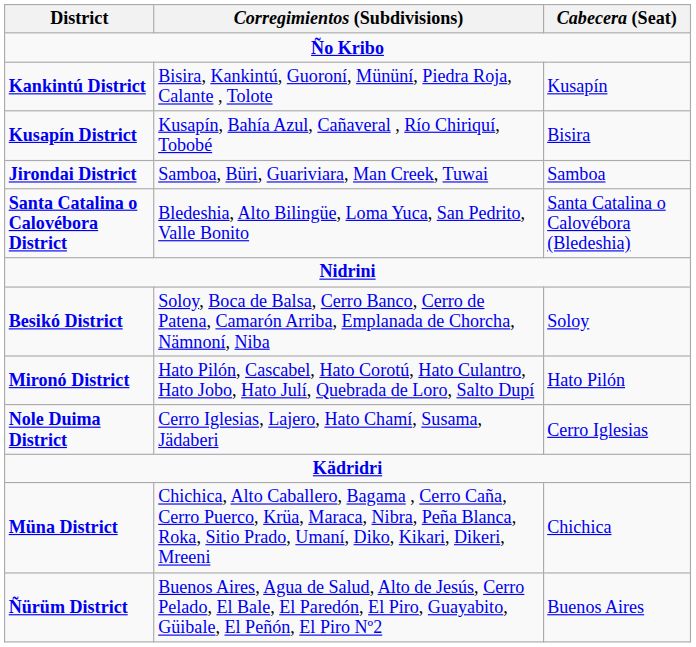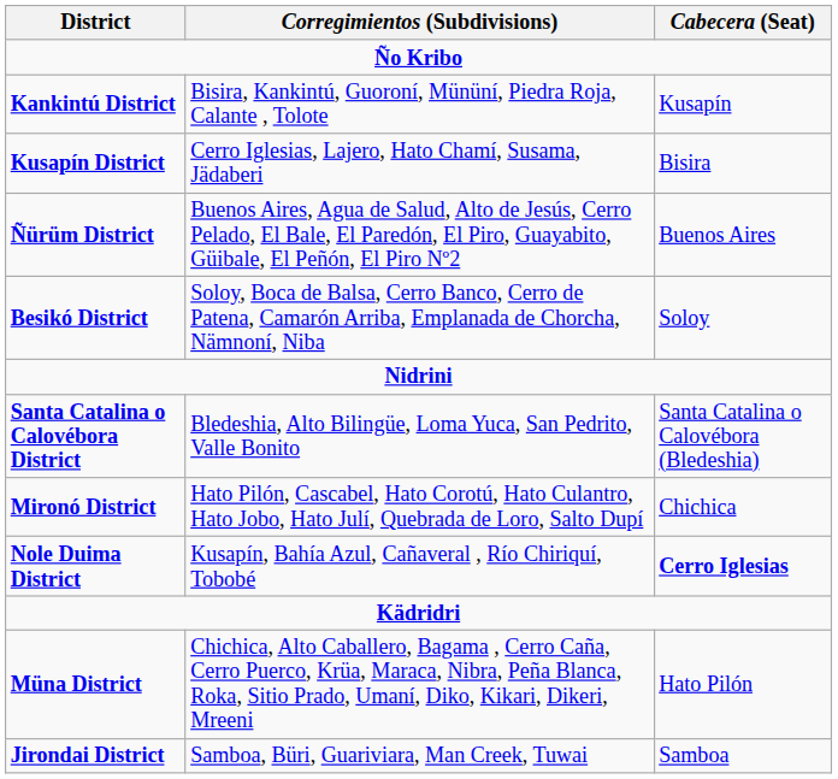 <table class="wikitable">
 <tr>
 <th>District</th>
 <th><em>Corregimientos</em> (Subdivisions)</th>
 <th><em>Cabecera</em> (Seat)</th>
 </tr>
 <tr>
 <td colspan=3 style="text-align:center;"><strong><a href='#'>Ño Kribo</a></strong></td>
 </tr>
 <tr>
 <td><strong><a href='#'>Kankintú District</a></strong></td>
 <td><a href='#'>Bisira</a>, <a href='#'>Kankintú</a>, <a href='#'>Guoroní</a>, <a href='#'>Mününí</a>, <a href='#'>Piedra Roja</a>, <a href='#'>Calante</a> , <a href='#'>Tolote</a> </td>
 <td><a href='#'>Kusapín</a></td>
 </tr>
 <tr>
 <td><strong><a href='#'>Kusapín District</a></strong></td>
-<td><a href='#'>Kusapín</a>, <a href='#'>Bahía Azul</a>, <a href='#'>Cañaveral</a> , <a href='#'>Río Chiriquí</a>, <a href='#'>Tobobé</a></td>
+<td><a href='#'>Cerro Iglesias</a>, <a href='#'>Lajero</a>, <a href='#'>Hato Chamí</a>, <a href='#'>Susama</a>, <a href='#'>Jädaberi</a></td>
 <td><a href='#'>Bisira</a></td>
 </tr>
 <tr>
-<td><strong><a href='#'>Jirondai District</a></strong></td>
-<td><a href='#'>Samboa</a>, <a href='#'>Büri</a>, <a href='#'>Guariviara</a>, <a href='#'>Man Creek</a>, <a href='#'>Tuwai</a></td>
-<td><a href='#'>Samboa</a></td>
+<td><strong><a href='#'>Ñürüm District</a></strong></td>
+<td><a href='#'>Buenos Aires</a>, <a href='#'>Agua de Salud</a>, <a href='#'>Alto de Jesús</a>, <a href='#'>Cerro Pelado</a>, <a href='#'>El Bale</a>, <a href='#'>El Paredón</a>, <a href='#'>El Piro</a>, <a href='#'>Guayabito</a>, <a href='#'>Güibale</a>, <a href='#'>El Peñón</a>, <a href='#'>El Piro Nº2</a></td>
+<td><a href='#'>Buenos Aires</a></td>
+</tr>
+<tr>
+<td><strong><a href='#'>Besikó District</a></strong></td>
+<td><a href='#'>Soloy</a>, <a href='#'>Boca de Balsa</a>, <a href='#'>Cerro Banco</a>, <a href='#'>Cerro de Patena</a>, <a href='#'>Camarón Arriba</a>, <a href='#'>Emplanada de Chorcha</a>, <a href='#'>Nämnoní</a>, <a href='#'>Niba</a></td>
+<td><a href='#'>Soloy</a></td>
+</tr>
+<tr>
+<td colspan=3 style="text-align:center;"><strong><a href='#'>Nidrini</a></strong></td>
 </tr>
 <tr>
 <td><strong><a href='#'>Santa Catalina o Calovébora District</a></strong></td>
 <td><a href='#'>Bledeshia</a>, <a href='#'>Alto Bilingüe</a>, <a href='#'>Loma Yuca</a>, <a href='#'>San Pedrito</a>, <a href='#'>Valle Bonito</a></td>
 <td><a href='#'>Santa Catalina o Calovébora (Bledeshia)</a></td>
 </tr>
 <tr>
-<td colspan=3 style="text-align:center;"><strong><a href='#'>Nidrini</a></strong></td>
-</tr>
-<tr>
-<td><strong><a href='#'>Besikó District</a></strong></td>
-<td><a href='#'>Soloy</a>, <a href='#'>Boca de Balsa</a>, <a href='#'>Cerro Banco</a>, <a href='#'>Cerro de Patena</a>, <a href='#'>Camarón Arriba</a>, <a href='#'>Emplanada de Chorcha</a>, <a href='#'>Nämnoní</a>, <a href='#'>Niba</a></td>
-<td><a href='#'>Soloy</a></td>
-</tr>
-<tr>
 <td><strong><a href='#'>Mironó District</a></strong></td>
 <td><a href='#'>Hato Pilón</a>, <a href='#'>Cascabel</a>, <a href='#'>Hato Corotú</a>, <a href='#'>Hato Culantro</a>, <a href='#'>Hato Jobo</a>, <a href='#'>Hato Julí</a>, <a href='#'>Quebrada de Loro</a>, <a href='#'>Salto Dupí</a></td>
-<td><a href='#'>Hato Pilón</a></td>
+<td><a href='#'>Chichica</a></td>
 </tr>
 <tr>
 <td><strong><a href='#'>Nole Duima District</a></strong></td>
-<td><a href='#'>Cerro Iglesias</a>, <a href='#'>Lajero</a>, <a href='#'>Hato Chamí</a>, <a href='#'>Susama</a>, <a href='#'>Jädaberi</a></td>
-<td><a href='#'>Cerro Iglesias</a></td>
+<td><a href='#'>Kusapín</a>, <a href='#'>Bahía Azul</a>, <a href='#'>Cañaveral</a> , <a href='#'>Río Chiriquí</a>, <a href='#'>Tobobé</a></td>
+<td><strong><a href='#'>Cerro Iglesias</a></strong></td>
 </tr>
 <tr>
 <td colspan=3 style="text-align:center;"><strong><a href='#'>Kädridri</a></strong></td>
 </tr>
 <tr>
 <td><strong><a href='#'>Müna District</a></strong></td>
 <td><a href='#'>Chichica</a>, <a href='#'>Alto Caballero</a>, <a href='#'>Bagama</a> , <a href='#'>Cerro Caña</a>, <a href='#'>Cerro Puerco</a>, <a href='#'>Krüa</a>, <a href='#'>Maraca</a>, <a href='#'>Nibra</a>, <a href='#'>Peña Blanca</a>, <a href='#'>Roka</a>, <a href='#'>Sitio Prado</a>, <a href='#'>Umaní</a>, <a href='#'>Diko</a>, <a href='#'>Kikari</a>, <a href='#'>Dikeri</a>, <a href='#'>Mreeni</a></td>
-<td><a href='#'>Chichica</a></td>
+<td><a href='#'>Hato Pilón</a></td>
 </tr>
 <tr>
-<td><strong><a href='#'>Ñürüm District</a></strong></td>
-<td><a href='#'>Buenos Aires</a>, <a href='#'>Agua de Salud</a>, <a href='#'>Alto de Jesús</a>, <a href='#'>Cerro Pelado</a>, <a href='#'>El Bale</a>, <a href='#'>El Paredón</a>, <a href='#'>El Piro</a>, <a href='#'>Guayabito</a>, <a href='#'>Güibale</a>, <a href='#'>El Peñón</a>, <a href='#'>El Piro Nº2</a></td>
-<td><a href='#'>Buenos Aires</a></td>
+<td><strong><a href='#'>Jirondai District</a></strong></td>
+<td><a href='#'>Samboa</a>, <a href='#'>Büri</a>, <a href='#'>Guariviara</a>, <a href='#'>Man Creek</a>, <a href='#'>Tuwai</a></td>
+<td><a href='#'>Samboa</a></td>
 </tr>
 </table>
